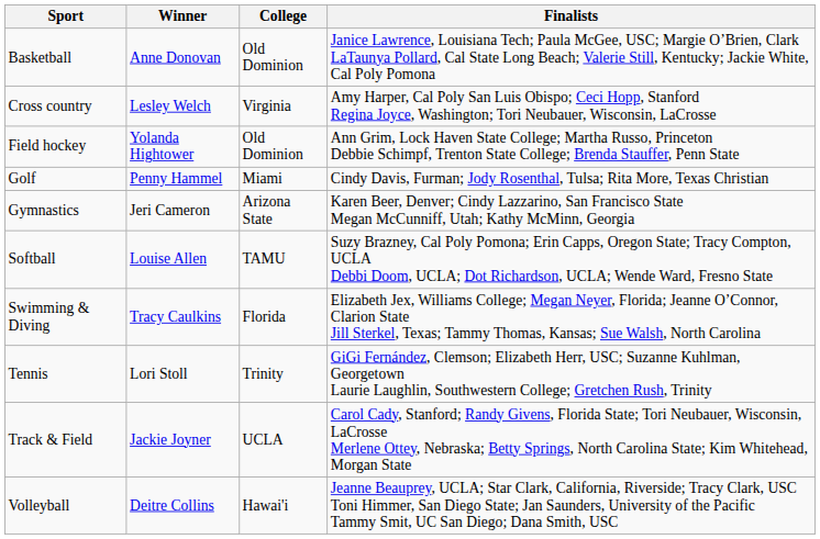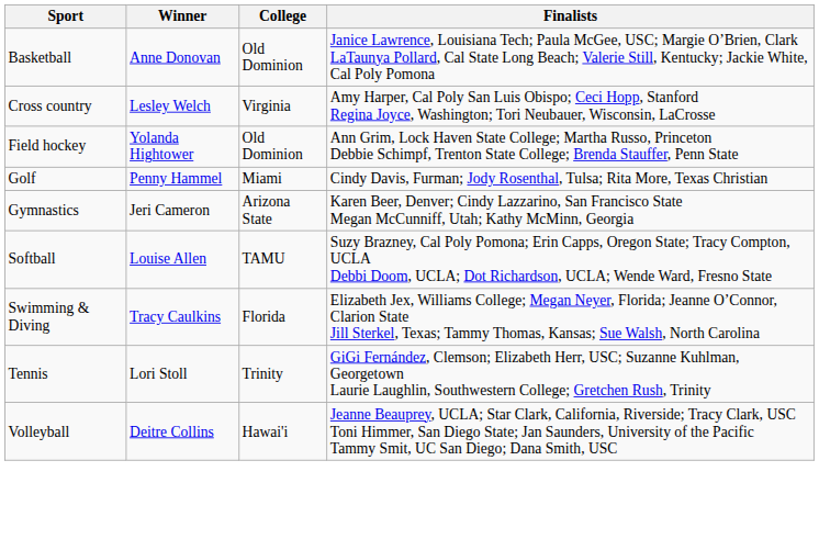 <table class="wikitable">
 <tr>
 <th>Sport</th>
 <th>Winner</th>
 <th>College</th>
 <th>Finalists</th>
 </tr>
 <tr>
 <td>Basketball</td>
 <td><a href='#'>Anne Donovan</a></td>
 <td>Old Dominion</td>
 <td><a href='#'>Janice Lawrence</a>, Louisiana Tech; Paula McGee, USC; Margie O’Brien, Clark<br><a href='#'>LaTaunya Pollard</a>, Cal State Long Beach; <a href='#'>Valerie Still</a>, Kentucky; Jackie White, Cal Poly Pomona</td>
 </tr>
 <tr>
 <td>Cross country</td>
 <td><a href='#'>Lesley Welch</a></td>
 <td>Virginia</td>
 <td>Amy Harper, Cal Poly San Luis Obispo; <a href='#'>Ceci Hopp</a>, Stanford<br><a href='#'>Regina Joyce</a>, Washington; Tori Neubauer, Wisconsin, LaCrosse</td>
 </tr>
 <tr>
 <td>Field hockey</td>
 <td><a href='#'>Yolanda Hightower</a></td>
 <td>Old Dominion</td>
 <td>Ann Grim, Lock Haven State College; Martha Russo, Princeton<br>Debbie Schimpf, Trenton State College; <a href='#'>Brenda Stauffer</a>, Penn State</td>
 </tr>
 <tr>
 <td>Golf</td>
 <td><a href='#'>Penny Hammel</a></td>
 <td>Miami</td>
 <td>Cindy Davis, Furman; <a href='#'>Jody Rosenthal</a>, Tulsa; Rita More, Texas Christian</td>
 </tr>
 <tr>
 <td>Gymnastics</td>
 <td>Jeri Cameron</td>
 <td>Arizona State</td>
 <td>Karen Beer, Denver; Cindy Lazzarino, San Francisco State<br>Megan McCunniff, Utah; Kathy McMinn, Georgia</td>
 </tr>
 <tr>
 <td>Softball</td>
 <td><a href='#'>Louise Allen</a></td>
 <td>TAMU</td>
 <td>Suzy Brazney, Cal Poly Pomona; Erin Capps, Oregon State; Tracy Compton, UCLA<br><a href='#'>Debbi Doom</a>, UCLA; <a href='#'>Dot Richardson</a>, UCLA; Wende Ward, Fresno State</td>
 </tr>
 <tr>
 <td>Swimming & Diving</td>
 <td><a href='#'>Tracy Caulkins</a></td>
 <td>Florida</td>
 <td>Elizabeth Jex, Williams College; <a href='#'>Megan Neyer</a>, Florida; Jeanne O’Connor, Clarion State<br><a href='#'>Jill Sterkel</a>, Texas; Tammy Thomas, Kansas; <a href='#'>Sue Walsh</a>, North Carolina</td>
 </tr>
 <tr>
 <td>Tennis</td>
 <td>Lori Stoll</td>
 <td>Trinity</td>
 <td><a href='#'>GiGi Fernández</a>, Clemson; Elizabeth Herr, USC; Suzanne Kuhlman, Georgetown<br>Laurie Laughlin, Southwestern College; <a href='#'>Gretchen Rush</a>, Trinity</td>
 </tr>
 <tr>
-<td>Track & Field</td>
-<td><a href='#'>Jackie Joyner</a></td>
-<td>UCLA</td>
-<td><a href='#'>Carol Cady</a>, Stanford; <a href='#'>Randy Givens</a>, Florida State; Tori Neubauer, Wisconsin, LaCrosse<br><a href='#'>Merlene Ottey</a>, Nebraska; <a href='#'>Betty Springs</a>, North Carolina State; Kim Whitehead, Morgan State</td>
-</tr>
-<tr>
 <td>Volleyball</td>
 <td><a href='#'>Deitre Collins</a></td>
 <td>Hawai'i</td>
 <td><a href='#'>Jeanne Beauprey</a>, UCLA; Star Clark, California, Riverside; Tracy Clark, USC<br>Toni Himmer, San Diego State; Jan Saunders, University of the Pacific<br>Tammy Smit, UC San Diego; Dana Smith, USC</td>
 </tr>
 </table>
